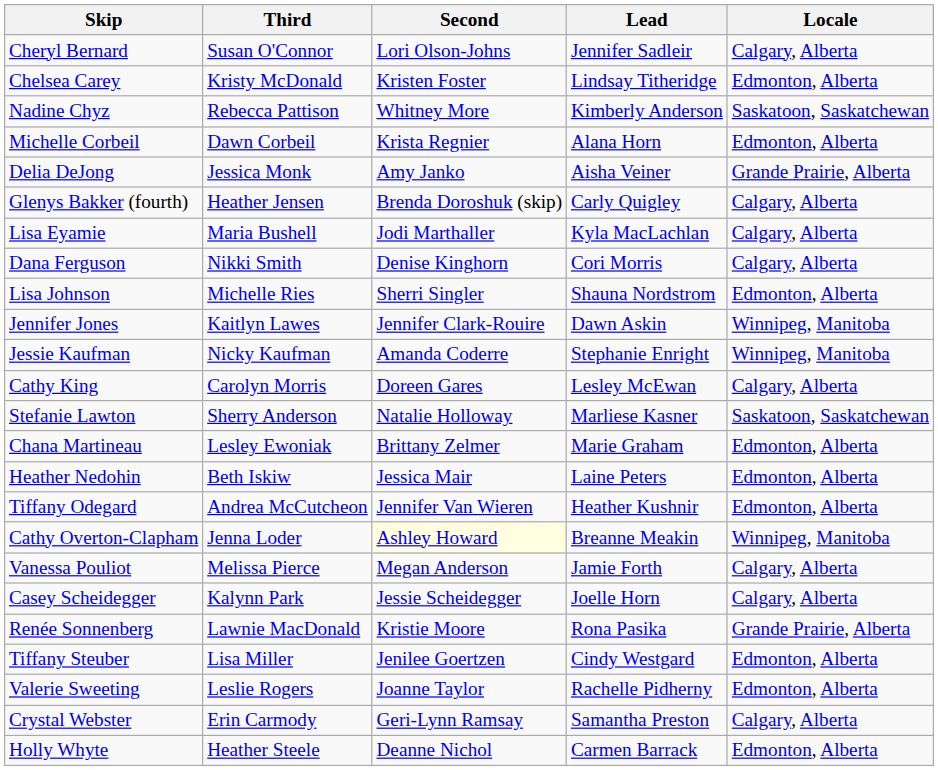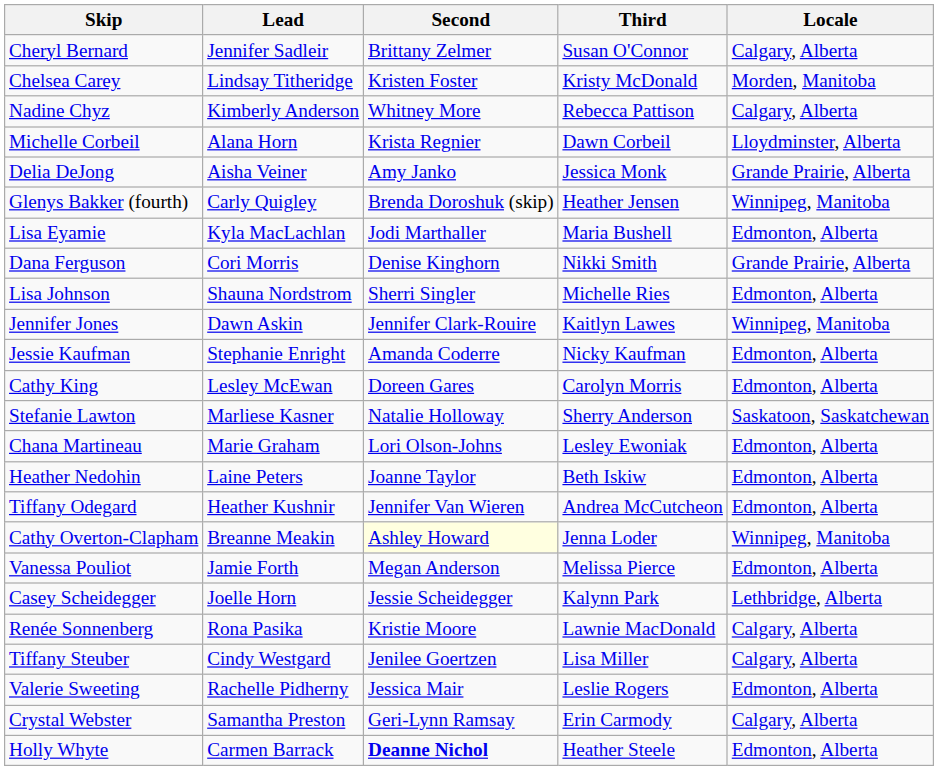 <table class=wikitable>
 <tr>
 <th>Skip</th>
+<th>Lead</th>
+<th>Second</th>
 <th>Third</th>
-<th>Second</th>
-<th>Lead</th>
 <th>Locale</th>
 </tr>
 <tr>
 <td><a href='#'>Cheryl Bernard</a></td>
+<td><a href='#'>Jennifer Sadleir</a></td>
+<td><a href='#'>Brittany Zelmer</a></td>
 <td><a href='#'>Susan O'Connor</a></td>
-<td><a href='#'>Lori Olson-Johns</a></td>
-<td><a href='#'>Jennifer Sadleir</a></td>
 <td> <a href='#'>Calgary</a>, <a href='#'>Alberta</a></td>
 </tr>
 <tr>
 <td><a href='#'>Chelsea Carey</a></td>
+<td><a href='#'>Lindsay Titheridge</a></td>
+<td><a href='#'>Kristen Foster</a></td>
 <td><a href='#'>Kristy McDonald</a></td>
-<td><a href='#'>Kristen Foster</a></td>
-<td><a href='#'>Lindsay Titheridge</a></td>
-<td> <a href='#'>Edmonton</a>, <a href='#'>Alberta</a></td>
+<td> <a href='#'>Morden</a>, <a href='#'>Manitoba</a></td>
 </tr>
 <tr>
 <td><a href='#'>Nadine Chyz</a></td>
+<td><a href='#'>Kimberly Anderson</a></td>
+<td><a href='#'>Whitney More</a></td>
 <td><a href='#'>Rebecca Pattison</a></td>
-<td><a href='#'>Whitney More</a></td>
-<td><a href='#'>Kimberly Anderson</a></td>
-<td> <a href='#'>Saskatoon</a>, <a href='#'>Saskatchewan</a></td>
+<td> <a href='#'>Calgary</a>, <a href='#'>Alberta</a></td>
 </tr>
 <tr>
 <td><a href='#'>Michelle Corbeil</a></td>
+<td><a href='#'>Alana Horn</a></td>
+<td><a href='#'>Krista Regnier</a></td>
 <td><a href='#'>Dawn Corbeil</a></td>
-<td><a href='#'>Krista Regnier</a></td>
-<td><a href='#'>Alana Horn</a></td>
-<td> <a href='#'>Edmonton</a>, <a href='#'>Alberta</a></td>
+<td> <a href='#'>Lloydminster</a>, <a href='#'>Alberta</a></td>
 </tr>
 <tr>
 <td><a href='#'>Delia DeJong</a></td>
+<td><a href='#'>Aisha Veiner</a></td>
+<td><a href='#'>Amy Janko</a></td>
 <td><a href='#'>Jessica Monk</a></td>
-<td><a href='#'>Amy Janko</a></td>
-<td><a href='#'>Aisha Veiner</a></td>
 <td> <a href='#'>Grande Prairie</a>, <a href='#'>Alberta</a></td>
 </tr>
 <tr>
 <td><a href='#'>Glenys Bakker</a> (fourth)</td>
+<td><a href='#'>Carly Quigley</a></td>
+<td><a href='#'>Brenda Doroshuk</a> (skip)</td>
 <td><a href='#'>Heather Jensen</a></td>
-<td><a href='#'>Brenda Doroshuk</a> (skip)</td>
-<td><a href='#'>Carly Quigley</a></td>
-<td> <a href='#'>Calgary</a>, <a href='#'>Alberta</a></td>
+<td> <a href='#'>Winnipeg</a>, <a href='#'>Manitoba</a></td>
 </tr>
 <tr>
 <td><a href='#'>Lisa Eyamie</a></td>
+<td><a href='#'>Kyla MacLachlan</a></td>
+<td><a href='#'>Jodi Marthaller</a></td>
 <td><a href='#'>Maria Bushell</a></td>
-<td><a href='#'>Jodi Marthaller</a></td>
-<td><a href='#'>Kyla MacLachlan</a></td>
-<td> <a href='#'>Calgary</a>, <a href='#'>Alberta</a></td>
+<td> <a href='#'>Edmonton</a>, <a href='#'>Alberta</a></td>
 </tr>
 <tr>
 <td><a href='#'>Dana Ferguson</a></td>
+<td><a href='#'>Cori Morris</a></td>
+<td><a href='#'>Denise Kinghorn</a></td>
 <td><a href='#'>Nikki Smith</a></td>
-<td><a href='#'>Denise Kinghorn</a></td>
-<td><a href='#'>Cori Morris</a></td>
-<td> <a href='#'>Calgary</a>, <a href='#'>Alberta</a></td>
+<td> <a href='#'>Grande Prairie</a>, <a href='#'>Alberta</a></td>
 </tr>
 <tr>
 <td><a href='#'>Lisa Johnson</a></td>
+<td><a href='#'>Shauna Nordstrom</a></td>
+<td><a href='#'>Sherri Singler</a></td>
 <td><a href='#'>Michelle Ries</a></td>
-<td><a href='#'>Sherri Singler</a></td>
-<td><a href='#'>Shauna Nordstrom</a></td>
 <td> <a href='#'>Edmonton</a>, <a href='#'>Alberta</a></td>
 </tr>
 <tr>
 <td><a href='#'>Jennifer Jones</a></td>
+<td><a href='#'>Dawn Askin</a></td>
+<td><a href='#'>Jennifer Clark-Rouire</a></td>
 <td><a href='#'>Kaitlyn Lawes</a></td>
-<td><a href='#'>Jennifer Clark-Rouire</a></td>
-<td><a href='#'>Dawn Askin</a></td>
 <td> <a href='#'>Winnipeg</a>, <a href='#'>Manitoba</a></td>
 </tr>
 <tr>
 <td><a href='#'>Jessie Kaufman</a></td>
+<td><a href='#'>Stephanie Enright</a></td>
+<td><a href='#'>Amanda Coderre</a></td>
 <td><a href='#'>Nicky Kaufman</a></td>
-<td><a href='#'>Amanda Coderre</a></td>
-<td><a href='#'>Stephanie Enright</a></td>
-<td> <a href='#'>Winnipeg</a>, <a href='#'>Manitoba</a></td>
+<td> <a href='#'>Edmonton</a>, <a href='#'>Alberta</a></td>
 </tr>
 <tr>
 <td><a href='#'>Cathy King</a></td>
+<td><a href='#'>Lesley McEwan</a></td>
+<td><a href='#'>Doreen Gares</a></td>
 <td><a href='#'>Carolyn Morris</a></td>
-<td><a href='#'>Doreen Gares</a></td>
-<td><a href='#'>Lesley McEwan</a></td>
-<td> <a href='#'>Calgary</a>, <a href='#'>Alberta</a></td>
+<td> <a href='#'>Edmonton</a>, <a href='#'>Alberta</a></td>
 </tr>
 <tr>
 <td><a href='#'>Stefanie Lawton</a></td>
+<td><a href='#'>Marliese Kasner</a></td>
+<td><a href='#'>Natalie Holloway</a></td>
 <td><a href='#'>Sherry Anderson</a></td>
-<td><a href='#'>Natalie Holloway</a></td>
-<td><a href='#'>Marliese Kasner</a></td>
 <td> <a href='#'>Saskatoon</a>, <a href='#'>Saskatchewan</a></td>
 </tr>
 <tr>
 <td><a href='#'>Chana Martineau</a></td>
+<td><a href='#'>Marie Graham</a></td>
+<td><a href='#'>Lori Olson-Johns</a></td>
 <td><a href='#'>Lesley Ewoniak</a></td>
-<td><a href='#'>Brittany Zelmer</a></td>
-<td><a href='#'>Marie Graham</a></td>
 <td> <a href='#'>Edmonton</a>, <a href='#'>Alberta</a></td>
 </tr>
 <tr>
 <td><a href='#'>Heather Nedohin</a></td>
+<td><a href='#'>Laine Peters</a></td>
+<td><a href='#'>Joanne Taylor</a></td>
 <td><a href='#'>Beth Iskiw</a></td>
-<td><a href='#'>Jessica Mair</a></td>
-<td><a href='#'>Laine Peters</a></td>
 <td> <a href='#'>Edmonton</a>, <a href='#'>Alberta</a></td>
 </tr>
 <tr>
 <td><a href='#'>Tiffany Odegard</a></td>
+<td><a href='#'>Heather Kushnir</a></td>
+<td><a href='#'>Jennifer Van Wieren</a></td>
 <td><a href='#'>Andrea McCutcheon</a></td>
-<td><a href='#'>Jennifer Van Wieren</a></td>
-<td><a href='#'>Heather Kushnir</a></td>
 <td> <a href='#'>Edmonton</a>, <a href='#'>Alberta</a></td>
 </tr>
 <tr>
 <td><a href='#'>Cathy Overton-Clapham</a></td>
+<td><a href='#'>Breanne Meakin</a></td>
+<td style="background: lightyellow;"><a href='#'>Ashley Howard</a></td>
 <td><a href='#'>Jenna Loder</a></td>
-<td style="background: lightyellow;"><a href='#'>Ashley Howard</a></td>
-<td><a href='#'>Breanne Meakin</a></td>
 <td> <a href='#'>Winnipeg</a>, <a href='#'>Manitoba</a></td>
 </tr>
 <tr>
 <td><a href='#'>Vanessa Pouliot</a></td>
+<td><a href='#'>Jamie Forth</a></td>
+<td><a href='#'>Megan Anderson</a></td>
 <td><a href='#'>Melissa Pierce</a></td>
-<td><a href='#'>Megan Anderson</a></td>
-<td><a href='#'>Jamie Forth</a></td>
+<td> <a href='#'>Edmonton</a>, <a href='#'>Alberta</a></td>
+</tr>
+<tr>
+<td><a href='#'>Casey Scheidegger</a></td>
+<td><a href='#'>Joelle Horn</a></td>
+<td><a href='#'>Jessie Scheidegger</a></td>
+<td><a href='#'>Kalynn Park</a></td>
+<td> <a href='#'>Lethbridge</a>, <a href='#'>Alberta</a></td>
+</tr>
+<tr>
+<td><a href='#'>Renée Sonnenberg</a></td>
+<td><a href='#'>Rona Pasika</a></td>
+<td><a href='#'>Kristie Moore</a></td>
+<td><a href='#'>Lawnie MacDonald</a></td>
 <td> <a href='#'>Calgary</a>, <a href='#'>Alberta</a></td>
 </tr>
 <tr>
-<td><a href='#'>Casey Scheidegger</a></td>
-<td><a href='#'>Kalynn Park</a></td>
-<td><a href='#'>Jessie Scheidegger</a></td>
-<td><a href='#'>Joelle Horn</a></td>
+<td><a href='#'>Tiffany Steuber</a></td>
+<td><a href='#'>Cindy Westgard</a></td>
+<td><a href='#'>Jenilee Goertzen</a></td>
+<td><a href='#'>Lisa Miller</a></td>
 <td> <a href='#'>Calgary</a>, <a href='#'>Alberta</a></td>
 </tr>
 <tr>
-<td><a href='#'>Renée Sonnenberg</a></td>
-<td><a href='#'>Lawnie MacDonald</a></td>
-<td><a href='#'>Kristie Moore</a></td>
-<td><a href='#'>Rona Pasika</a></td>
-<td> <a href='#'>Grande Prairie</a>, <a href='#'>Alberta</a></td>
-</tr>
-<tr>
-<td><a href='#'>Tiffany Steuber</a></td>
-<td><a href='#'>Lisa Miller</a></td>
-<td><a href='#'>Jenilee Goertzen</a></td>
-<td><a href='#'>Cindy Westgard</a></td>
-<td> <a href='#'>Edmonton</a>, <a href='#'>Alberta</a></td>
-</tr>
-<tr>
 <td><a href='#'>Valerie Sweeting</a></td>
+<td><a href='#'>Rachelle Pidherny</a></td>
+<td><a href='#'>Jessica Mair</a></td>
 <td><a href='#'>Leslie Rogers</a></td>
-<td><a href='#'>Joanne Taylor</a></td>
-<td><a href='#'>Rachelle Pidherny</a></td>
 <td> <a href='#'>Edmonton</a>, <a href='#'>Alberta</a></td>
 </tr>
 <tr>
 <td><a href='#'>Crystal Webster</a></td>
+<td><a href='#'>Samantha Preston</a></td>
+<td><a href='#'>Geri-Lynn Ramsay</a></td>
 <td><a href='#'>Erin Carmody</a></td>
-<td><a href='#'>Geri-Lynn Ramsay</a></td>
-<td><a href='#'>Samantha Preston</a></td>
 <td> <a href='#'>Calgary</a>, <a href='#'>Alberta</a></td>
 </tr>
 <tr>
 <td><a href='#'>Holly Whyte</a></td>
+<td><a href='#'>Carmen Barrack</a></td>
+<td><strong><a href='#'>Deanne Nichol</a></strong></td>
 <td><a href='#'>Heather Steele</a></td>
-<td><a href='#'>Deanne Nichol</a></td>
-<td><a href='#'>Carmen Barrack</a></td>
 <td> <a href='#'>Edmonton</a>, <a href='#'>Alberta</a></td>
 </tr>
 </table>
